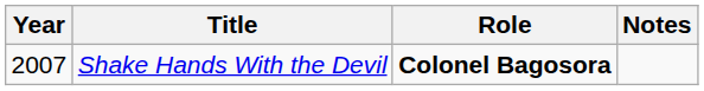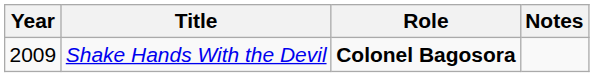 <table class="wikitable">
 <tr>
 <th>Year</th>
 <th>Title</th>
 <th>Role</th>
 <th>Notes</th>
 </tr>
 <tr>
-<td>2007</td>
+<td>2009</td>
 <td><em><a href='#'>Shake Hands With the Devil</a></em></td>
 <td><strong>Colonel Bagosora</strong></td>
 <td></td>
 </tr>
 </table>
